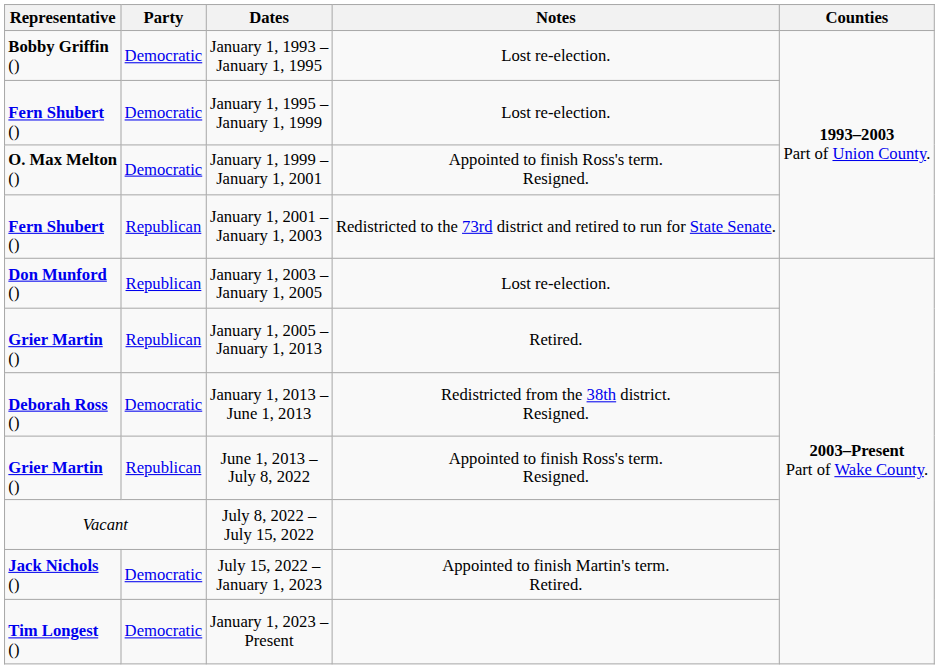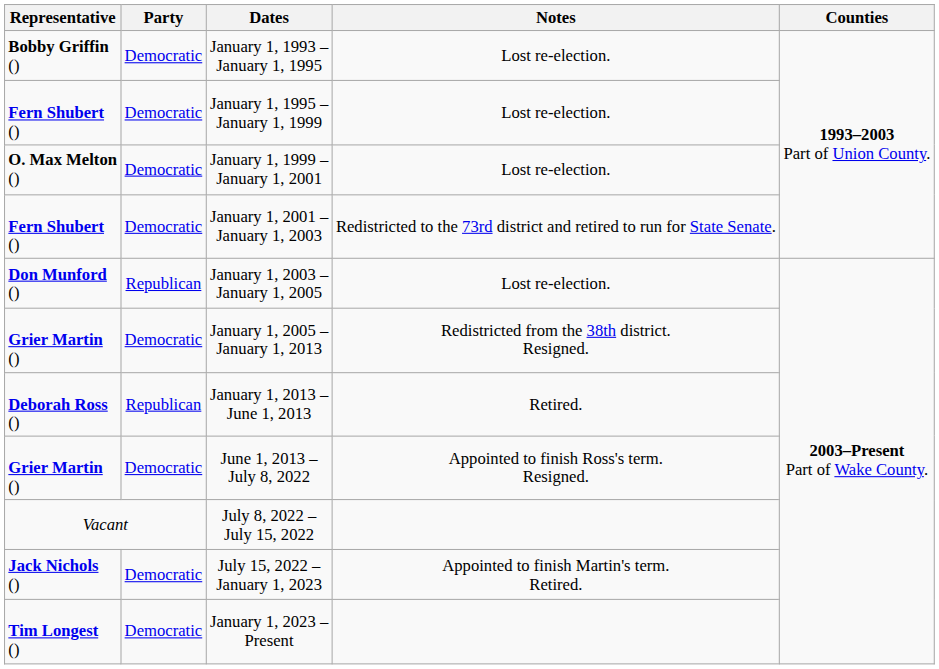 <table class=wikitable style="text-align:center">
 <tr>
 <th>Representative</th>
 <th>Party</th>
 <th>Dates</th>
 <th>Notes</th>
 <th>Counties</th>
 </tr>
 <tr style="height:3em">
 <td align=left><strong>Bobby Griffin</strong><br>()</td>
 <td><a href='#'>Democratic</a></td>
 <td nowrap>January 1, 1993 – <br> January 1, 1995</td>
 <td>Lost re-election.</td>
 <td rowspan=4><strong>1993–2003</strong> <br> Part of <a href='#'>Union County</a>.</td>
 </tr>
 <tr style="height:3em">
 <td align=left><br><strong><a href='#'>Fern Shubert</a></strong><br>()</td>
 <td><a href='#'>Democratic</a></td>
 <td nowrap>January 1, 1995 – <br> January 1, 1999</td>
 <td>Lost re-election.</td>
 </tr>
 <tr style="height:3em">
 <td align=left><strong>O. Max Melton</strong><br>()</td>
 <td><a href='#'>Democratic</a></td>
 <td nowrap>January 1, 1999 – <br> January 1, 2001</td>
-<td>Appointed to finish Ross's term. <br> Resigned.</td>
+<td>Lost re-election.</td>
 </tr>
 <tr style="height:3em">
 <td align=left><br><strong><a href='#'>Fern Shubert</a></strong><br>()</td>
-<td><a href='#'>Republican</a></td>
+<td><a href='#'>Democratic</a></td>
 <td nowrap>January 1, 2001 – <br> January 1, 2003</td>
 <td>Redistricted to the <a href='#'>73rd</a> district and retired to run for <a href='#'>State Senate</a>.</td>
 </tr>
 <tr style="height:3em">
 <td align=left><strong><a href='#'>Don Munford</a></strong><br>()</td>
 <td><a href='#'>Republican</a></td>
 <td nowrap>January 1, 2003 – <br> January 1, 2005</td>
 <td>Lost re-election.</td>
 <td rowspan=7><strong>2003–Present</strong> <br> Part of <a href='#'>Wake County</a>.</td>
 </tr>
 <tr style="height:3em">
 <td align=left><br><strong><a href='#'>Grier Martin</a></strong><br>()</td>
+<td><a href='#'>Democratic</a></td>
+<td nowrap>January 1, 2005 – <br> January 1, 2013</td>
+<td>Redistricted from the <a href='#'>38th</a> district. <br> Resigned.</td>
+</tr>
+<tr style="height:3em">
+<td align=left><br><strong><a href='#'>Deborah Ross</a></strong><br>()</td>
 <td><a href='#'>Republican</a></td>
-<td nowrap>January 1, 2005 – <br> January 1, 2013</td>
+<td nowrap>January 1, 2013 – <br> June 1, 2013</td>
 <td>Retired.</td>
 </tr>
 <tr style="height:3em">
-<td align=left><br><strong><a href='#'>Deborah Ross</a></strong><br>()</td>
+<td align=left><br><strong><a href='#'>Grier Martin</a></strong><br>()</td>
 <td><a href='#'>Democratic</a></td>
-<td nowrap>January 1, 2013 – <br> June 1, 2013</td>
-<td>Redistricted from the <a href='#'>38th</a> district. <br> Resigned.</td>
-</tr>
-<tr style="height:3em">
-<td align=left><br><strong><a href='#'>Grier Martin</a></strong><br>()</td>
-<td><a href='#'>Republican</a></td>
 <td nowrap>June 1, 2013 – <br> July 8, 2022</td>
 <td>Appointed to finish Ross's term. <br> Resigned.</td>
 </tr>
 <tr style="height:3em">
 <td colspan=2><em>Vacant</em></td>
 <td nowrap>July 8, 2022 – <br> July 15, 2022</td>
 <td></td>
 </tr>
 <tr style="height:3em">
 <td align=left><strong><a href='#'>Jack Nichols</a></strong><br>()</td>
 <td><a href='#'>Democratic</a></td>
 <td nowrap>July 15, 2022 – <br> January 1, 2023</td>
 <td>Appointed to finish Martin's term. <br> Retired.</td>
 </tr>
 <tr style="height:3em">
 <td align=left><br><strong><a href='#'>Tim Longest</a></strong><br>()</td>
 <td><a href='#'>Democratic</a></td>
 <td nowrap>January 1, 2023 – <br> Present</td>
 <td></td>
 </tr>
 </table>
